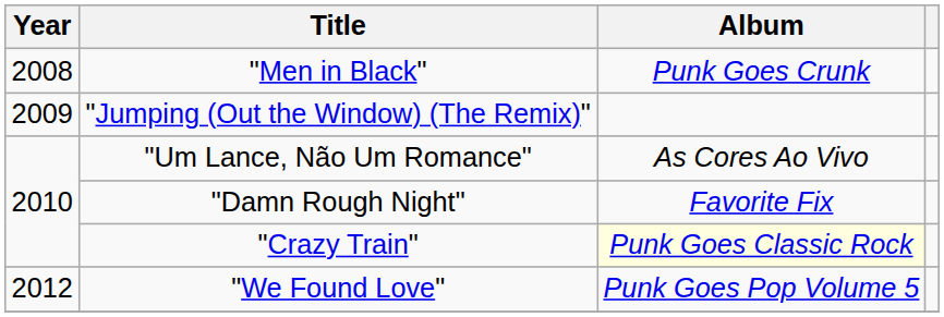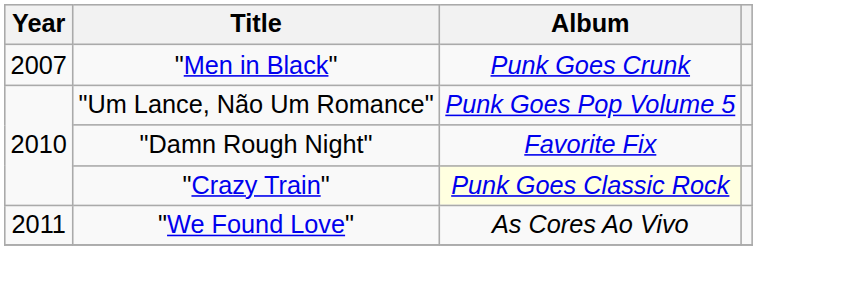 <table class="wikitable" style="text-align:center;">
 <tr>
 <th rowspan="1">Year</th>
 <th rowspan="1">Title</th>
 <th rowspan="1">Album</th>
 <th scope="col"></th>
 </tr>
 <tr>
-<td>2008</td>
+<td>2007</td>
 <td>"<a href='#'>Men in Black</a>"<br></td>
 <td><em><a href='#'>Punk Goes Crunk</a></em></td>
 <td></td>
 </tr>
 <tr>
-<td>2009</td>
-<td>"<a href='#'>Jumping (Out the Window) (The Remix)</a>"<br></td>
-<td></td>
-<td></td>
-</tr>
-<tr>
 <td rowspan="3">2010</td>
 <td>"Um Lance, Não Um Romance"<br></td>
-<td><em>As Cores Ao Vivo</em></td>
+<td><em><a href='#'>Punk Goes Pop Volume 5</a></em></td>
 <td></td>
 </tr>
 <tr>
 <td>"Damn Rough Night"<br></td>
 <td><em><a href='#'>Favorite Fix</a></em></td>
 <td></td>
 </tr>
 <tr>
 <td>"<a href='#'>Crazy Train</a>"<br></td>
 <td style="background: lightyellow;"><em><a href='#'>Punk Goes Classic Rock</a></em></td>
 <td></td>
 </tr>
 <tr>
-<td>2012</td>
+<td>2011</td>
 <td>"<a href='#'>We Found Love</a>"<br></td>
-<td><em><a href='#'>Punk Goes Pop Volume 5</a></em></td>
+<td><em>As Cores Ao Vivo</em></td>
 <td></td>
 </tr>
 <tr>
 </tr>
 </table>
